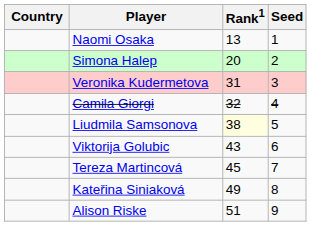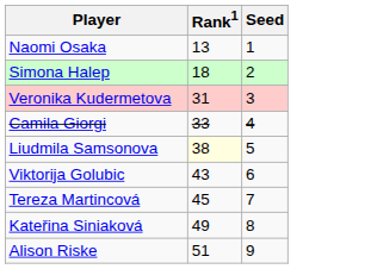 <table class="sortable wikitable">
 <tr>
-<th width="70">Country</th>
 <th width="175">Player</th>
 <th>Rank<sup>1</sup></th>
 <th>Seed</th>
 </tr>
 <tr>
-<td></td>
 <td><a href='#'>Naomi Osaka</a></td>
 <td>13</td>
 <td>1</td>
 </tr>
 <tr style="background:#cfc;">
-<td></td>
 <td><a href='#'>Simona Halep</a></td>
-<td>20</td>
+<td>18</td>
 <td>2</td>
 </tr>
 <tr style="background:#fcc;">
-<td></td>
 <td><a href='#'>Veronika Kudermetova</a></td>
 <td>31</td>
 <td>3</td>
 </tr>
 <tr>
-<td><s></s></td>
 <td><s><a href='#'>Camila Giorgi</a></s></td>
-<td><s>32</s></td>
+<td><s>33</s></td>
 <td><s>4</s></td>
 </tr>
 <tr>
-<td></td>
 <td><a href='#'>Liudmila Samsonova</a></td>
 <td style="background: lightyellow;">38</td>
 <td>5</td>
 </tr>
 <tr>
-<td></td>
 <td><a href='#'>Viktorija Golubic</a></td>
 <td>43</td>
 <td>6</td>
 </tr>
 <tr>
-<td></td>
 <td><a href='#'>Tereza Martincová</a></td>
 <td>45</td>
 <td>7</td>
 </tr>
 <tr>
-<td></td>
 <td><a href='#'>Kateřina Siniaková</a></td>
 <td>49</td>
 <td>8</td>
 </tr>
 <tr>
-<td></td>
 <td><a href='#'>Alison Riske</a></td>
 <td>51</td>
 <td>9</td>
 </tr>
 </table>
